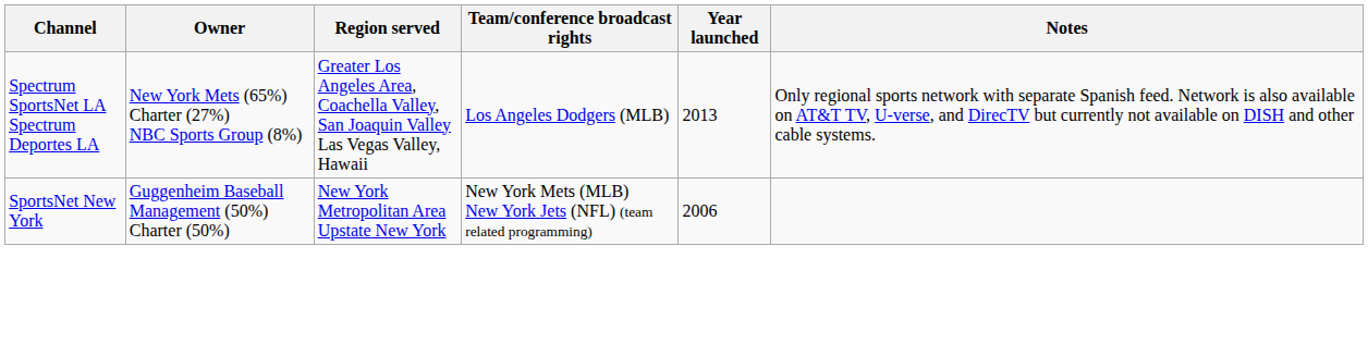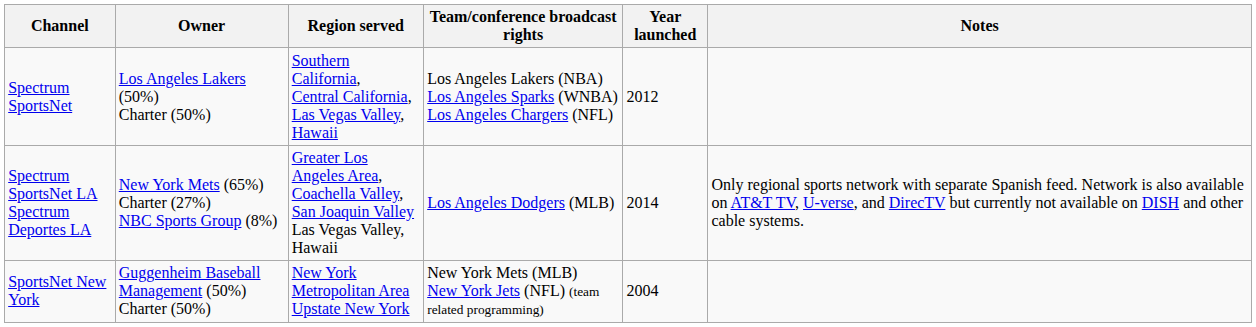 <table class="wikitable">
 <tr>
 <th scope="col">Channel</th>
 <th scope="col">Owner</th>
 <th scope="col">Region served</th>
 <th scope="col">Team/conference broadcast rights</th>
 <th scope="col">Year launched</th>
 <th scope="col">Notes</th>
 </tr>
 <tr>
+<td><a href='#'>Spectrum SportsNet</a></td>
+<td><a href='#'>Los Angeles Lakers</a> (50%)<br>Charter (50%)</td>
+<td><a href='#'>Southern California</a>,<br><a href='#'>Central California</a>,<br><a href='#'>Las Vegas Valley</a>,<br><a href='#'>Hawaii</a></td>
+<td>Los Angeles Lakers (NBA)<br><a href='#'>Los Angeles Sparks</a> (WNBA)<br><a href='#'>Los Angeles Chargers</a> (NFL)<br></td>
+<td>2012</td>
+<td></td>
+</tr>
+<tr>
 <td><a href='#'>Spectrum SportsNet LA<br>Spectrum Deportes LA</a></td>
 <td><a href='#'>New York Mets</a> (65%)<br>Charter (27%)<br><a href='#'>NBC Sports Group</a> (8%)</td>
 <td><a href='#'>Greater Los Angeles Area</a>,<br><a href='#'>Coachella Valley</a>,<br><a href='#'>San Joaquin Valley</a><br>Las Vegas Valley,<br>Hawaii</td>
 <td><a href='#'>Los Angeles Dodgers</a> (MLB)</td>
-<td>2013</td>
+<td>2014</td>
 <td>Only regional sports network with separate Spanish feed. Network is also available on <a href='#'>AT&T TV</a>, <a href='#'>U-verse</a>, and <a href='#'>DirecTV</a> but currently not available on <a href='#'>DISH</a> and other cable systems.</td>
 </tr>
 <tr>
 <td><a href='#'>SportsNet New York</a></td>
 <td><a href='#'>Guggenheim Baseball Management</a> (50%)<br>Charter (50%)</td>
 <td><a href='#'>New York Metropolitan Area</a><br><a href='#'>Upstate New York</a></td>
 <td>New York Mets (MLB)<br><a href='#'>New York Jets</a> (NFL) <small>(team related programming)</small></td>
-<td>2006</td>
+<td>2004</td>
 <td></td>
 </tr>
 </table>
